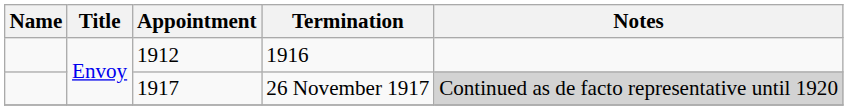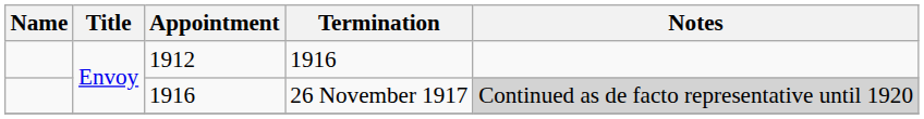 <table class="wikitable">
 <tr valign="middle">
 <th>Name</th>
 <th>Title</th>
 <th>Appointment</th>
 <th>Termination</th>
 <th>Notes</th>
 </tr>
 <tr>
 <td></td>
 <td rowspan="2"><a href='#'>Envoy</a></td>
 <td>1912</td>
 <td>1916</td>
 <td></td>
 </tr>
 <tr>
 <td></td>
-<td>1917</td>
+<td>1916</td>
 <td>26 November 1917</td>
 <td style="background: lightgrey;">Continued as de facto representative until 1920</td>
 </tr>
 <tr>
 </tr>
 </table>
